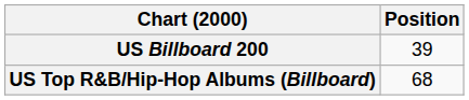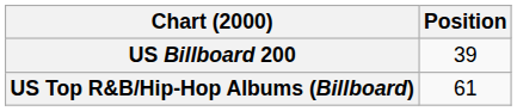 <table class="wikitable sortable plainrowheaders" style="text-align:center">
 <tr>
 <th scope="col">Chart (2000)</th>
 <th scope="col">Position</th>
 </tr>
 <tr>
 <th scope="row">US <em>Billboard</em> 200</th>
 <td>39</td>
 </tr>
 <tr>
 <th scope="row">US Top R&B/Hip-Hop Albums (<em>Billboard</em>)</th>
-<td>68</td>
+<td>61</td>
 </tr>
 </table>
